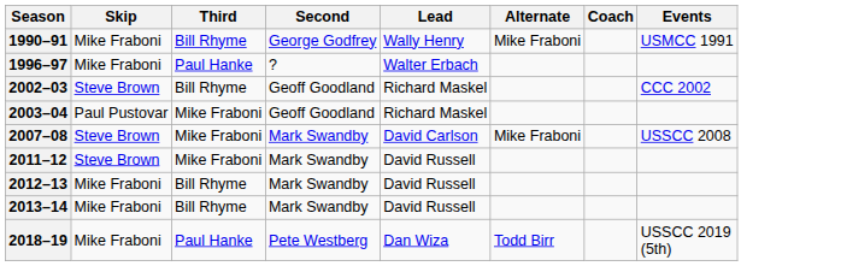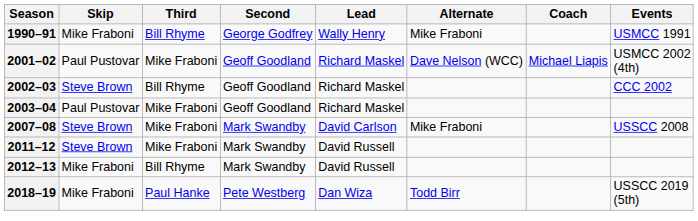 <table class="wikitable">
 <tr>
 <th scope="col">Season</th>
 <th scope="col">Skip</th>
 <th scope="col">Third</th>
 <th scope="col">Second</th>
 <th scope="col">Lead</th>
 <th scope="col">Alternate</th>
 <th scope="col">Coach</th>
 <th scope="col">Events</th>
 </tr>
 <tr>
 <th scope="row">1990–91</th>
 <td>Mike Fraboni</td>
 <td><a href='#'>Bill Rhyme</a></td>
 <td><a href='#'>George Godfrey</a></td>
 <td><a href='#'>Wally Henry</a></td>
 <td>Mike Fraboni</td>
 <td></td>
 <td><a href='#'>USMCC</a> 1991 <br> </td>
 </tr>
 <tr>
-<th scope="row">1996–97</th>
+<th scope="row">2001–02</th>
+<td>Paul Pustovar</td>
 <td>Mike Fraboni</td>
-<td><a href='#'>Paul Hanke</a></td>
-<td>?</td>
-<td><a href='#'>Walter Erbach</a></td>
-<td></td>
-<td></td>
-<td></td>
+<td><a href='#'>Geoff Goodland</a></td>
+<td><a href='#'>Richard Maskel</a></td>
+<td><a href='#'>Dave Nelson</a> (WCC)</td>
+<td><a href='#'>Michael Liapis</a></td>
+<td>USMCC 2002 <br> (4th)</td>
 </tr>
 <tr>
 <th scope="row">2002–03</th>
 <td><a href='#'>Steve Brown</a></td>
 <td>Bill Rhyme</td>
 <td>Geoff Goodland</td>
 <td>Richard Maskel</td>
 <td></td>
 <td></td>
 <td><a href='#'>CCC 2002</a> </td>
 </tr>
 <tr>
 <th scope="row">2003–04</th>
 <td>Paul Pustovar</td>
 <td>Mike Fraboni</td>
 <td>Geoff Goodland</td>
 <td>Richard Maskel</td>
 <td></td>
 <td></td>
 <td></td>
 </tr>
 <tr>
 <th scope="row">2007–08</th>
 <td><a href='#'>Steve Brown</a></td>
 <td>Mike Fraboni</td>
 <td><a href='#'>Mark Swandby</a></td>
 <td><a href='#'>David Carlson</a></td>
 <td>Mike Fraboni</td>
 <td></td>
 <td><a href='#'>USSCC</a> 2008 <br> </td>
 </tr>
 <tr>
 <th scope="row">2011–12</th>
 <td><a href='#'>Steve Brown</a></td>
 <td>Mike Fraboni</td>
 <td>Mark Swandby</td>
 <td>David Russell</td>
 <td></td>
 <td></td>
 <td></td>
 </tr>
 <tr>
 <th scope="row">2012–13</th>
 <td>Mike Fraboni</td>
 <td>Bill Rhyme</td>
 <td>Mark Swandby</td>
 <td>David Russell</td>
 <td></td>
 <td></td>
 <td></td>
 </tr>
 <tr>
-<th scope="row">2013–14</th>
-<td>Mike Fraboni</td>
-<td>Bill Rhyme</td>
-<td>Mark Swandby</td>
-<td>David Russell</td>
-<td></td>
-<td></td>
-<td></td>
-</tr>
-<tr>
 <th scope="row">2018–19</th>
 <td>Mike Fraboni</td>
 <td><a href='#'>Paul Hanke</a></td>
 <td><a href='#'>Pete Westberg</a></td>
 <td><a href='#'>Dan Wiza</a></td>
 <td><a href='#'>Todd Birr</a></td>
 <td></td>
 <td>USSCC 2019 <br> (5th)</td>
 </tr>
 </table>
